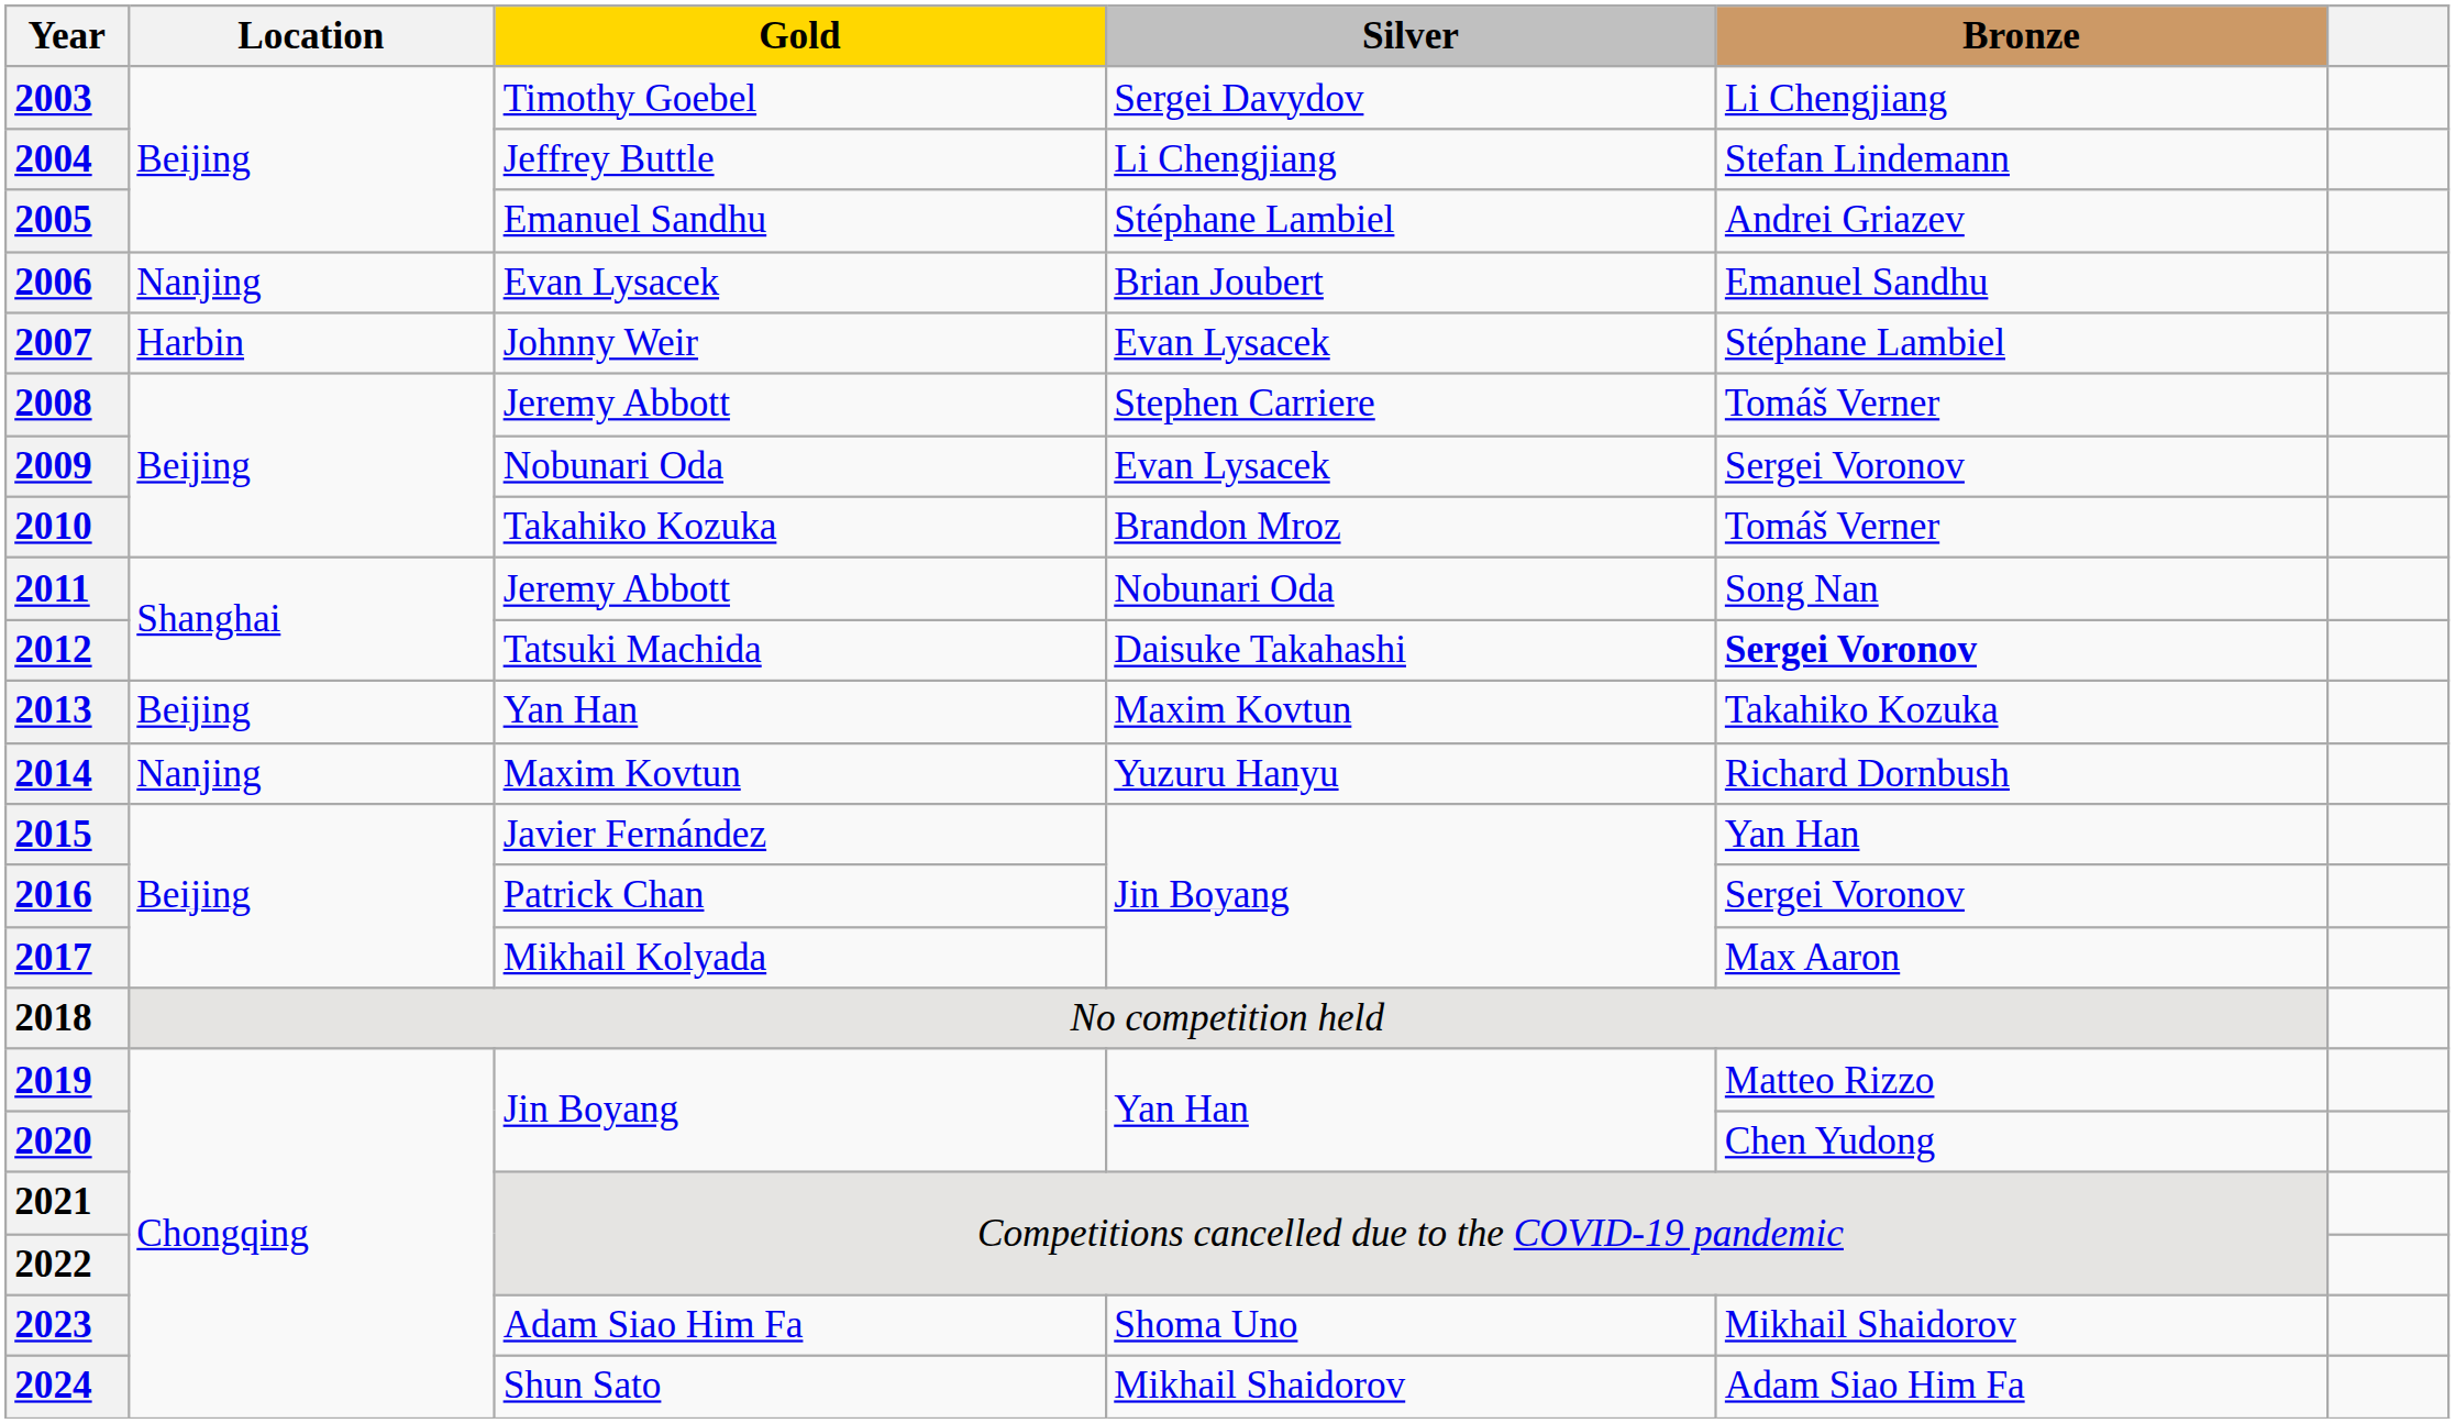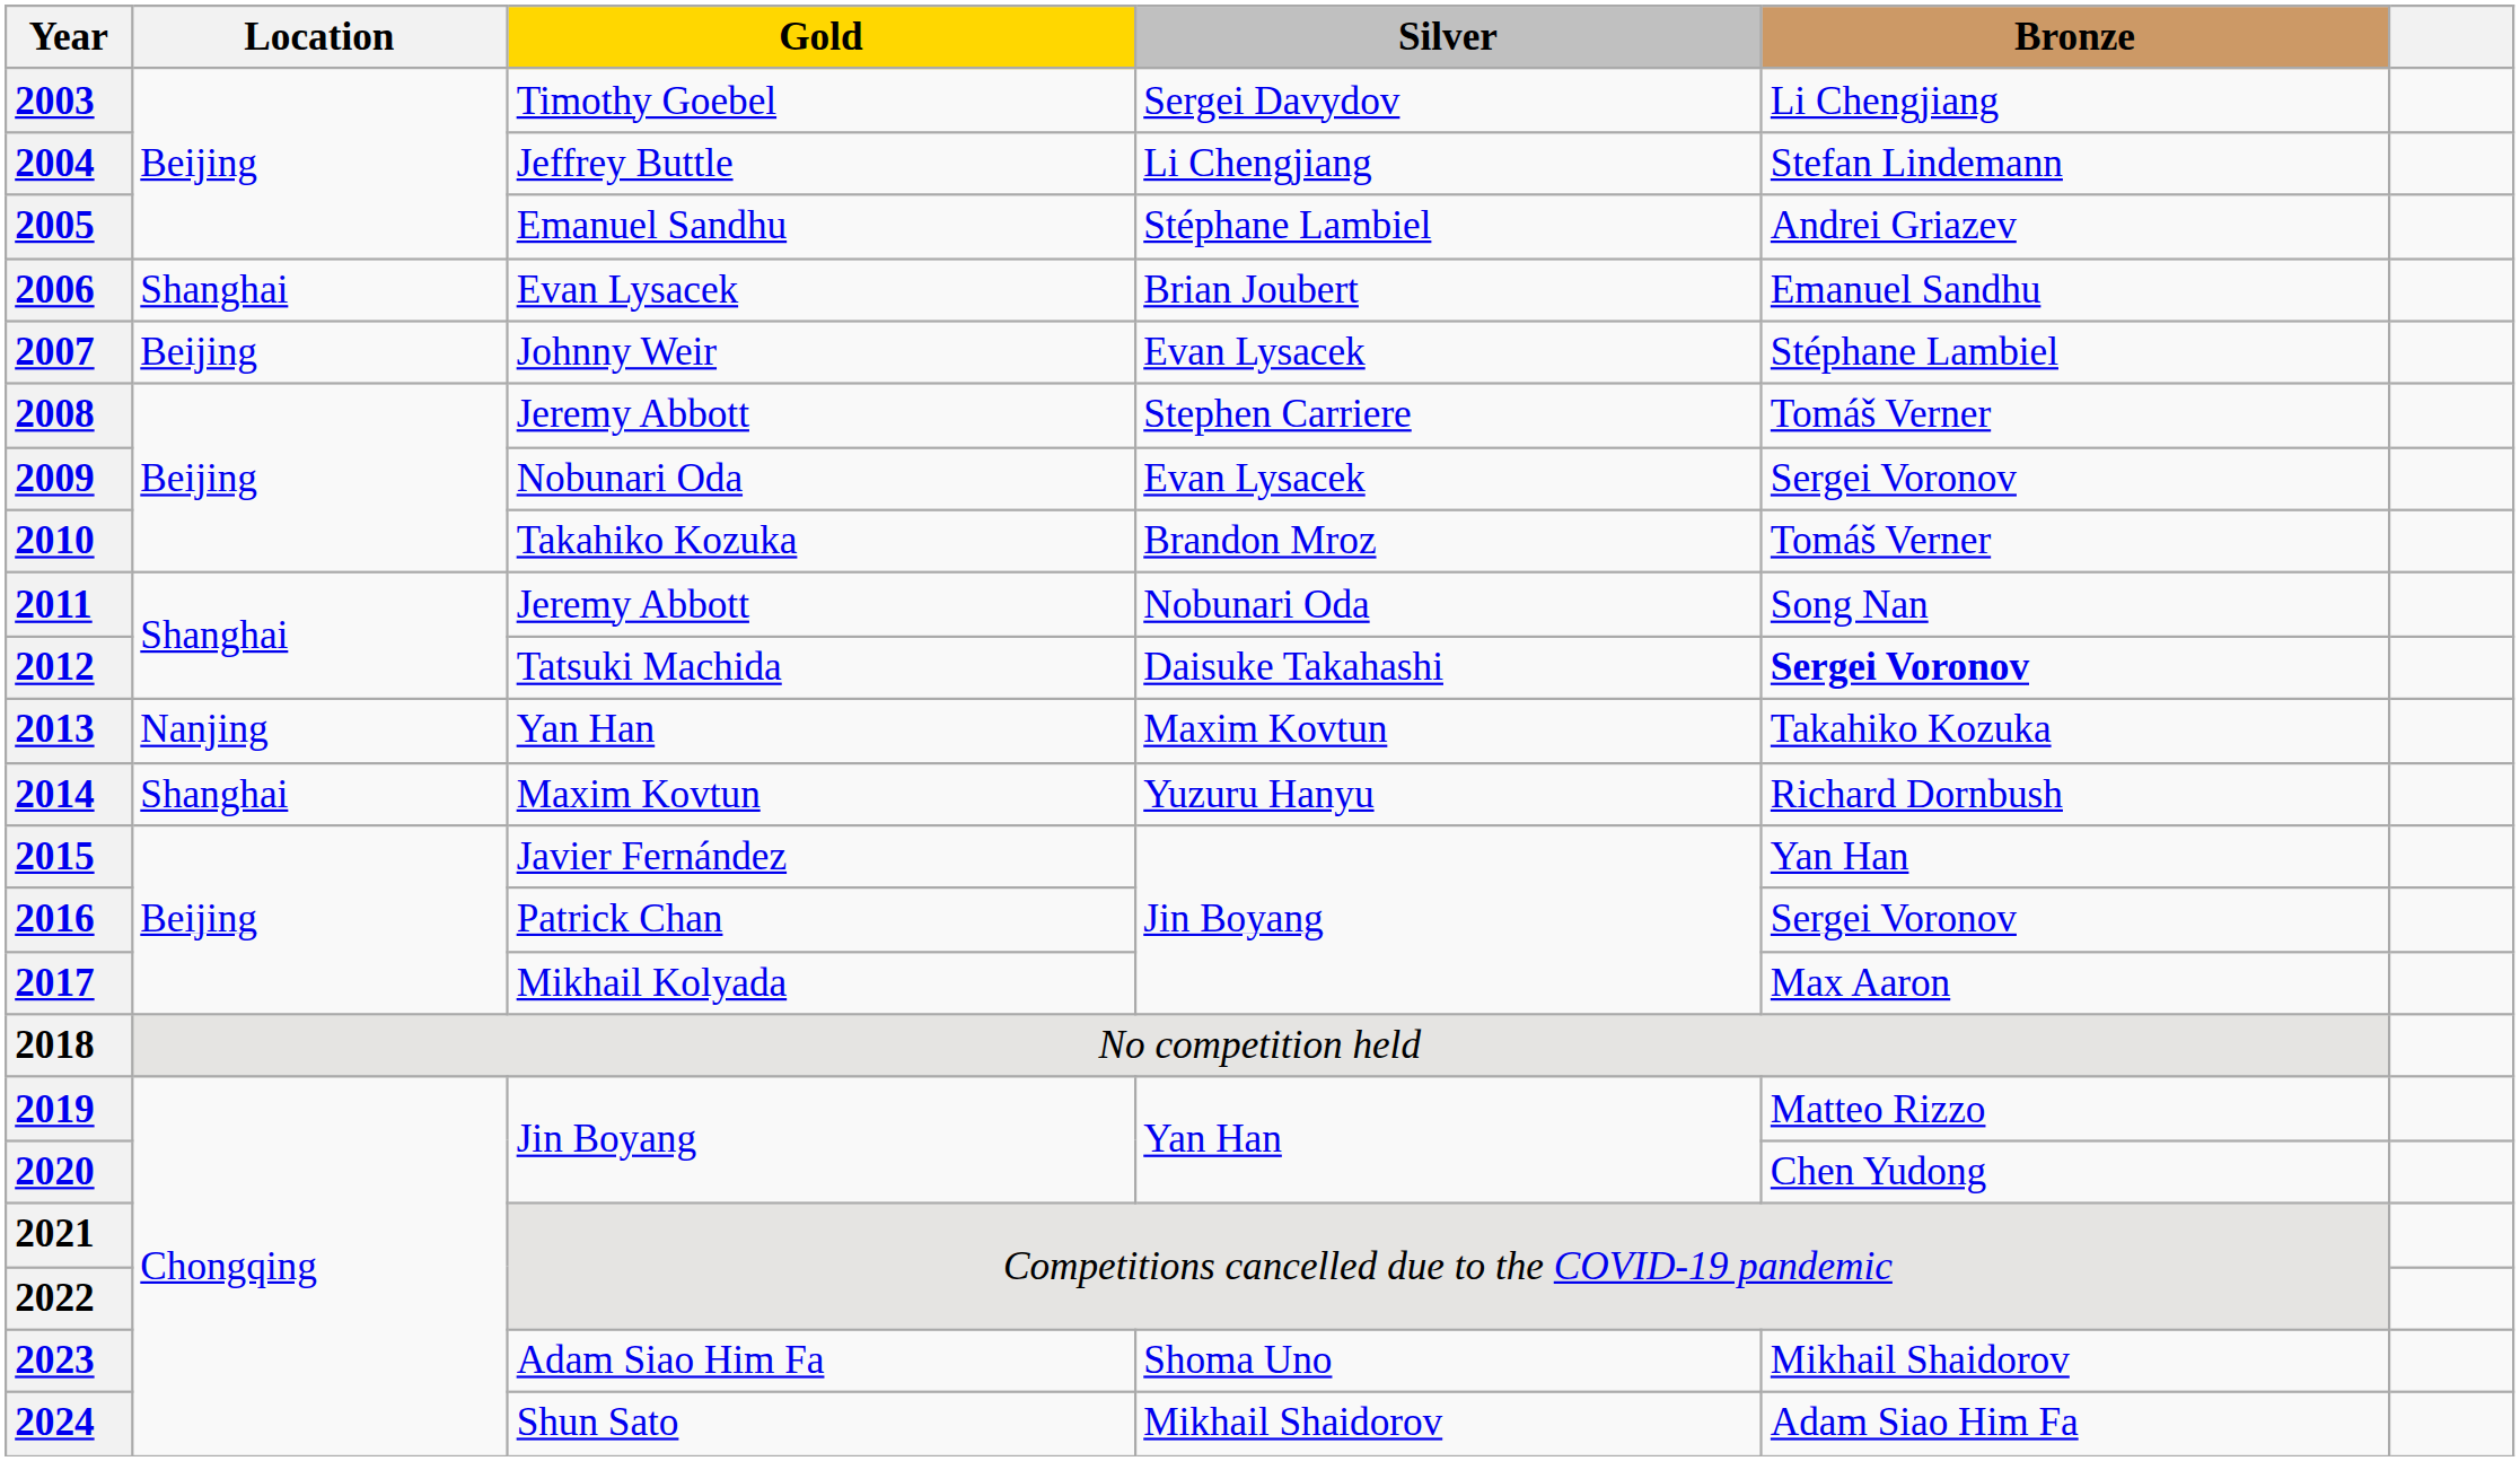 <table class="wikitable unsortable" style="text-align:left; width:80%">
 <tr>
 <th scope="col" style="text-align:center; width:5%">Year</th>
 <th scope="col" style="text-align:center; width:15%">Location</th>
 <th scope="col" style="text-align:center; width:25%; background:gold">Gold</th>
 <th scope="col" style="text-align:center; width:25%; background:silver">Silver</th>
 <th scope="col" style="text-align:center; width:25%; background:#c96">Bronze</th>
 <th scope="col" style="text-align:center; width:5%"></th>
 </tr>
 <tr>
 <th scope="row" style="text-align:left"><a href='#'>2003</a></th>
 <td rowspan="3"><a href='#'>Beijing</a></td>
 <td> <a href='#'>Timothy Goebel</a></td>
 <td> <a href='#'>Sergei Davydov</a></td>
 <td> <a href='#'>Li Chengjiang</a></td>
 <td></td>
 </tr>
 <tr>
 <th scope="row" style="text-align:left"><a href='#'>2004</a></th>
 <td> <a href='#'>Jeffrey Buttle</a></td>
 <td> <a href='#'>Li Chengjiang</a></td>
 <td> <a href='#'>Stefan Lindemann</a></td>
 <td></td>
 </tr>
 <tr>
 <th scope="row" style="text-align:left"><a href='#'>2005</a></th>
 <td> <a href='#'>Emanuel Sandhu</a></td>
 <td> <a href='#'>Stéphane Lambiel</a></td>
 <td> <a href='#'>Andrei Griazev</a></td>
 <td></td>
 </tr>
 <tr>
 <th scope="row" style="text-align:left"><a href='#'>2006</a></th>
-<td><a href='#'>Nanjing</a></td>
+<td><a href='#'>Shanghai</a></td>
 <td> <a href='#'>Evan Lysacek</a></td>
 <td> <a href='#'>Brian Joubert</a></td>
 <td> <a href='#'>Emanuel Sandhu</a></td>
 <td></td>
 </tr>
 <tr>
 <th scope="row" style="text-align:left"><a href='#'>2007</a></th>
-<td><a href='#'>Harbin</a></td>
+<td><a href='#'>Beijing</a></td>
 <td> <a href='#'>Johnny Weir</a></td>
 <td> <a href='#'>Evan Lysacek</a></td>
 <td> <a href='#'>Stéphane Lambiel</a></td>
 <td></td>
 </tr>
 <tr>
 <th scope="row" style="text-align:left"><a href='#'>2008</a></th>
 <td rowspan="3"><a href='#'>Beijing</a></td>
 <td> <a href='#'>Jeremy Abbott</a></td>
 <td> <a href='#'>Stephen Carriere</a></td>
 <td> <a href='#'>Tomáš Verner</a></td>
 <td></td>
 </tr>
 <tr>
 <th scope="row" style="text-align:left"><a href='#'>2009</a></th>
 <td> <a href='#'>Nobunari Oda</a></td>
 <td> <a href='#'>Evan Lysacek</a></td>
 <td> <a href='#'>Sergei Voronov</a></td>
 <td></td>
 </tr>
 <tr>
 <th scope="row" style="text-align:left"><a href='#'>2010</a></th>
 <td> <a href='#'>Takahiko Kozuka</a></td>
 <td> <a href='#'>Brandon Mroz</a></td>
 <td> <a href='#'>Tomáš Verner</a></td>
 <td></td>
 </tr>
 <tr>
 <th scope="row" style="text-align:left"><a href='#'>2011</a></th>
 <td rowspan="2"><a href='#'>Shanghai</a></td>
 <td> <a href='#'>Jeremy Abbott</a></td>
 <td> <a href='#'>Nobunari Oda</a></td>
 <td> <a href='#'>Song Nan</a></td>
 <td></td>
 </tr>
 <tr>
 <th scope="row" style="text-align:left"><a href='#'>2012</a></th>
 <td> <a href='#'>Tatsuki Machida</a></td>
 <td> <a href='#'>Daisuke Takahashi</a></td>
 <td><strong> <a href='#'>Sergei Voronov</a></strong></td>
 <td></td>
 </tr>
 <tr>
 <th scope="row" style="text-align:left"><a href='#'>2013</a></th>
-<td><a href='#'>Beijing</a></td>
+<td><a href='#'>Nanjing</a></td>
 <td> <a href='#'>Yan Han</a></td>
 <td> <a href='#'>Maxim Kovtun</a></td>
 <td> <a href='#'>Takahiko Kozuka</a></td>
 <td></td>
 </tr>
 <tr>
 <th scope="row" style="text-align:left"><a href='#'>2014</a></th>
-<td><a href='#'>Nanjing</a></td>
+<td><a href='#'>Shanghai</a></td>
 <td> <a href='#'>Maxim Kovtun</a></td>
 <td> <a href='#'>Yuzuru Hanyu</a></td>
 <td> <a href='#'>Richard Dornbush</a></td>
 <td></td>
 </tr>
 <tr>
 <th scope="row" style="text-align:left"><a href='#'>2015</a></th>
 <td rowspan="3"><a href='#'>Beijing</a></td>
 <td> <a href='#'>Javier Fernández</a></td>
 <td rowspan="3"> <a href='#'>Jin Boyang</a></td>
 <td> <a href='#'>Yan Han</a></td>
 <td></td>
 </tr>
 <tr>
 <th scope="row" style="text-align:left"><a href='#'>2016</a></th>
 <td> <a href='#'>Patrick Chan</a></td>
 <td> <a href='#'>Sergei Voronov</a></td>
 <td></td>
 </tr>
 <tr>
 <th scope="row" style="text-align:left"><a href='#'>2017</a></th>
 <td> <a href='#'>Mikhail Kolyada</a></td>
 <td> <a href='#'>Max Aaron</a></td>
 <td></td>
 </tr>
 <tr>
 <th scope="row" style="text-align:left">2018</th>
 <td colspan="4" align="center" bgcolor="e5e4e2"><em>No competition held</em></td>
 <td></td>
 </tr>
 <tr>
 <th scope="row" style="text-align:left"><a href='#'>2019</a></th>
 <td rowspan="6"><a href='#'>Chongqing</a></td>
 <td rowspan="2"> <a href='#'>Jin Boyang</a></td>
 <td rowspan="2"> <a href='#'>Yan Han</a></td>
 <td> <a href='#'>Matteo Rizzo</a></td>
 <td></td>
 </tr>
 <tr>
 <th scope="row" style="text-align:left"><a href='#'>2020</a></th>
 <td> <a href='#'>Chen Yudong</a></td>
 <td></td>
 </tr>
 <tr>
 <th scope="row" style="text-align:left">2021</th>
 <td colspan="3" rowspan="2" bgcolor="e5e4e2" align="center"><em>Competitions cancelled due to the <a href='#'>COVID-19 pandemic</a></em></td>
 <td></td>
 </tr>
 <tr>
 <th scope="row" style="text-align:left">2022</th>
 <td></td>
 </tr>
 <tr>
 <th scope="row" style="text-align:left"><a href='#'>2023</a></th>
 <td> <a href='#'>Adam Siao Him Fa</a></td>
 <td> <a href='#'>Shoma Uno</a></td>
 <td> <a href='#'>Mikhail Shaidorov</a></td>
 <td></td>
 </tr>
 <tr>
 <th scope="row" style="text-align:left"><a href='#'>2024</a></th>
 <td> <a href='#'>Shun Sato</a></td>
 <td> <a href='#'>Mikhail Shaidorov</a></td>
 <td> <a href='#'>Adam Siao Him Fa</a></td>
 <td></td>
 </tr>
 </table>
